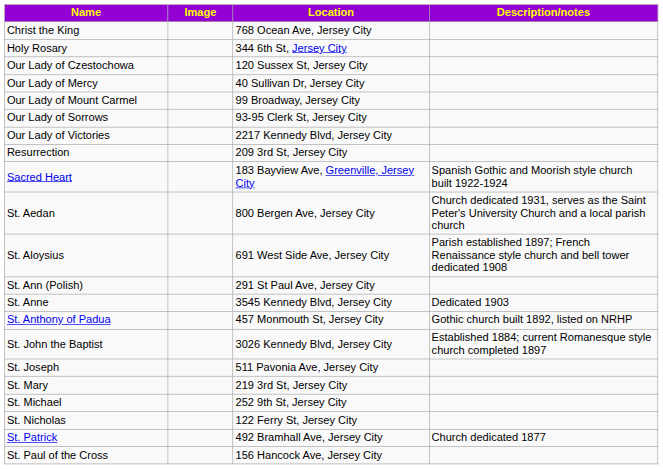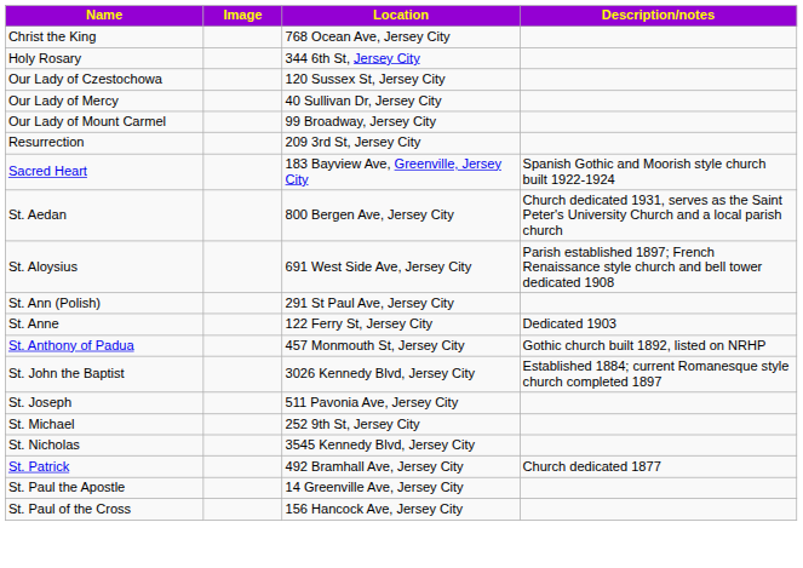 <table class="wikitable sortable" style="width:75%">
 <tr>
 <th style="background:darkviolet; color:yellow;" width="25%"><strong>Name</strong></th>
 <th style="background:darkviolet; color:yellow;" width="10%"><strong>Image</strong></th>
 <th style="background:darkviolet; color:yellow;" width="30%"><strong>Location</strong></th>
 <th style="background:darkviolet; color:yellow;" width="35%"><strong>Description/notes</strong></th>
 </tr>
 <tr>
 <td>Christ the King</td>
 <td></td>
 <td>768 Ocean Ave, Jersey City</td>
 <td></td>
 </tr>
 <tr>
 <td>Holy Rosary</td>
 <td></td>
 <td>344 6th St, <a href='#'>Jersey City</a></td>
 <td></td>
 </tr>
 <tr>
 <td>Our Lady of Czestochowa</td>
 <td></td>
 <td>120 Sussex St, Jersey City</td>
 <td></td>
 </tr>
 <tr>
 <td>Our Lady of Mercy</td>
 <td></td>
 <td>40 Sullivan Dr, Jersey City</td>
 <td></td>
 </tr>
 <tr>
 <td>Our Lady of Mount Carmel</td>
 <td></td>
 <td>99 Broadway, Jersey City</td>
 <td></td>
 </tr>
 <tr>
-<td>Our Lady of Sorrows</td>
-<td></td>
-<td>93-95 Clerk St, Jersey City</td>
-<td></td>
-</tr>
-<tr>
-<td>Our Lady of Victories</td>
-<td></td>
-<td>2217 Kennedy Blvd, Jersey City</td>
-<td></td>
-</tr>
-<tr>
 <td>Resurrection</td>
 <td></td>
 <td>209 3rd St, Jersey City</td>
 <td></td>
 </tr>
 <tr>
 <td><a href='#'>Sacred Heart</a></td>
 <td></td>
 <td>183 Bayview Ave, <a href='#'>Greenville, Jersey City</a></td>
 <td>Spanish Gothic and Moorish style church built 1922-1924</td>
 </tr>
 <tr>
 <td>St. Aedan</td>
 <td></td>
 <td>800 Bergen Ave, Jersey City</td>
 <td>Church dedicated 1931, serves as the Saint Peter's University Church and a local parish church</td>
 </tr>
 <tr>
 <td>St. Aloysius</td>
 <td></td>
 <td>691 West Side Ave, Jersey City</td>
 <td>Parish established 1897; French Renaissance style church and bell tower dedicated 1908</td>
 </tr>
 <tr>
 <td>St. Ann (Polish)</td>
 <td></td>
 <td>291 St Paul Ave, Jersey City</td>
 <td></td>
 </tr>
 <tr>
 <td>St. Anne</td>
 <td></td>
-<td>3545 Kennedy Blvd, Jersey City</td>
+<td>122 Ferry St, Jersey City</td>
 <td>Dedicated 1903</td>
 </tr>
 <tr>
 <td><a href='#'>St. Anthony of Padua</a></td>
 <td></td>
 <td>457 Monmouth St, Jersey City</td>
 <td>Gothic church built 1892, listed on NRHP</td>
 </tr>
 <tr>
 <td>St. John the Baptist</td>
 <td></td>
 <td>3026 Kennedy Blvd, Jersey City</td>
 <td>Established 1884; current Romanesque style church completed 1897</td>
 </tr>
 <tr>
 <td>St. Joseph</td>
 <td></td>
 <td>511 Pavonia Ave, Jersey City</td>
 <td></td>
 </tr>
 <tr>
-<td>St. Mary</td>
-<td></td>
-<td>219 3rd St, Jersey City</td>
-<td></td>
-</tr>
-<tr>
 <td>St. Michael</td>
 <td></td>
 <td>252 9th St, Jersey City</td>
 <td></td>
 </tr>
 <tr>
 <td>St. Nicholas</td>
 <td></td>
-<td>122 Ferry St, Jersey City</td>
+<td>3545 Kennedy Blvd, Jersey City</td>
 <td></td>
 </tr>
 <tr>
 <td><a href='#'>St. Patrick</a></td>
 <td></td>
 <td>492 Bramhall Ave, Jersey City</td>
 <td>Church dedicated 1877</td>
 </tr>
 <tr>
+<td>St. Paul the Apostle</td>
+<td></td>
+<td>14 Greenville Ave, Jersey City</td>
+<td></td>
+</tr>
+<tr>
 <td>St. Paul of the Cross</td>
 <td></td>
 <td>156 Hancock Ave, Jersey City</td>
 <td></td>
 </tr>
 </table>
